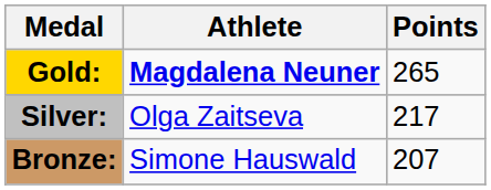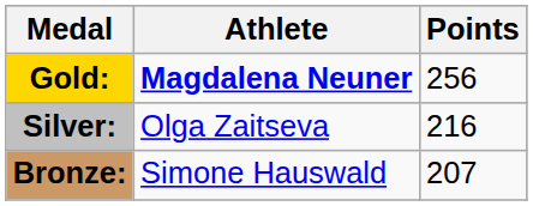 <table class="wikitable">
 <tr>
 <th><strong>Medal</strong></th>
 <th><strong>Athlete</strong></th>
 <th><strong>Points</strong></th>
 </tr>
 <tr>
 <td style="text-align:center;background-color:gold;"><strong>Gold:</strong></td>
 <td> <strong><a href='#'>Magdalena Neuner</a></strong></td>
-<td>265</td>
+<td>256</td>
 </tr>
 <tr>
 <td style="text-align:center;background-color:silver;"><strong>Silver:</strong></td>
 <td> <a href='#'>Olga Zaitseva</a></td>
-<td>217</td>
+<td>216</td>
 </tr>
 <tr>
 <td style="text-align:center;background-color:#CC9966;"><strong>Bronze:</strong></td>
 <td> <a href='#'>Simone Hauswald</a></td>
 <td>207</td>
 </tr>
 </table>
